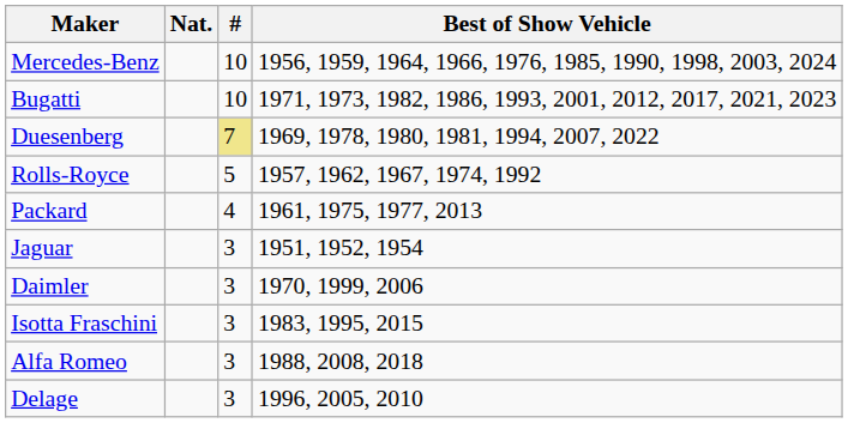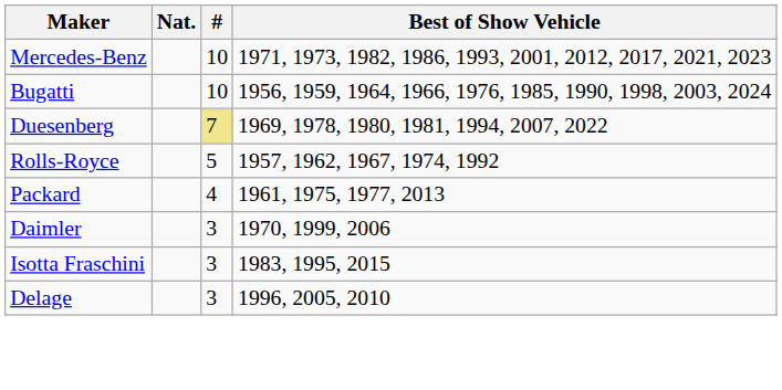 <table class="wikitable">
 <tr>
 <th>Maker</th>
 <th>Nat.</th>
 <th>#</th>
 <th>Best of Show Vehicle</th>
 </tr>
 <tr>
 <td><a href='#'>Mercedes-Benz</a></td>
 <td></td>
 <td>10</td>
-<td>1956, 1959, 1964, 1966, 1976, 1985, 1990, 1998, 2003, 2024</td>
+<td>1971, 1973, 1982, 1986, 1993, 2001, 2012, 2017, 2021, 2023</td>
 </tr>
 <tr>
 <td><a href='#'>Bugatti</a></td>
 <td></td>
 <td>10</td>
-<td>1971, 1973, 1982, 1986, 1993, 2001, 2012, 2017, 2021, 2023</td>
+<td>1956, 1959, 1964, 1966, 1976, 1985, 1990, 1998, 2003, 2024</td>
 </tr>
 <tr>
 <td><a href='#'>Duesenberg</a></td>
 <td></td>
 <td style="background: khaki;">7</td>
 <td>1969, 1978, 1980, 1981, 1994, 2007, 2022</td>
 </tr>
 <tr>
 <td><a href='#'>Rolls-Royce</a></td>
 <td></td>
 <td>5</td>
 <td>1957, 1962, 1967, 1974, 1992</td>
 </tr>
 <tr>
 <td><a href='#'>Packard</a></td>
 <td></td>
 <td>4</td>
 <td>1961, 1975, 1977, 2013</td>
 </tr>
 <tr>
-<td><a href='#'>Jaguar</a></td>
-<td></td>
-<td>3</td>
-<td>1951, 1952, 1954</td>
-</tr>
-<tr>
 <td><a href='#'>Daimler</a></td>
 <td></td>
 <td>3</td>
 <td>1970, 1999, 2006</td>
 </tr>
 <tr>
 <td><a href='#'>Isotta Fraschini</a></td>
 <td></td>
 <td>3</td>
 <td>1983, 1995, 2015</td>
 </tr>
 <tr>
-<td><a href='#'>Alfa Romeo</a></td>
-<td></td>
-<td>3</td>
-<td>1988, 2008, 2018</td>
-</tr>
-<tr>
 <td><a href='#'>Delage</a></td>
 <td></td>
 <td>3</td>
 <td>1996, 2005, 2010</td>
 </tr>
 </table>
